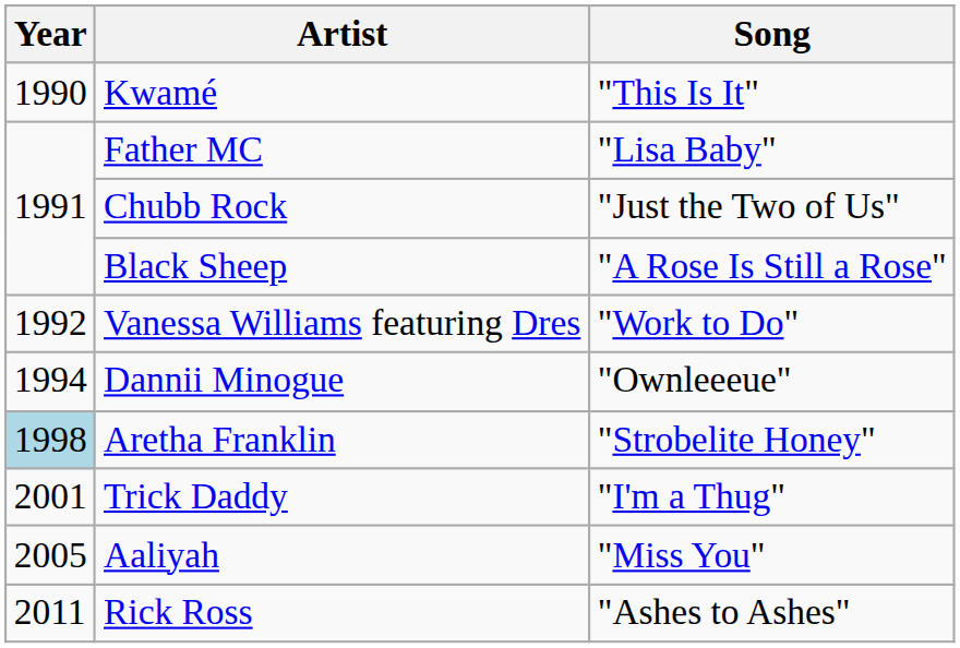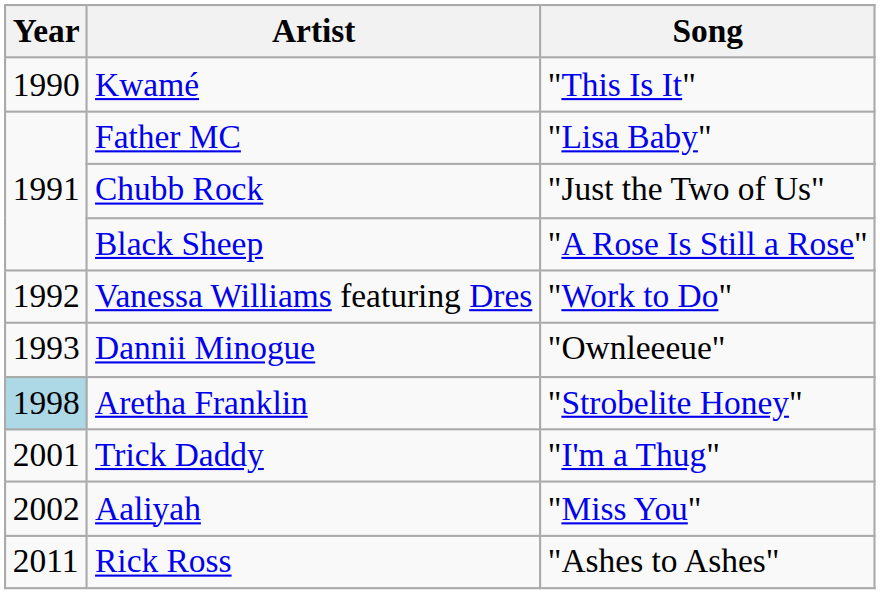 <table class="wikitable sortable">
 <tr>
 <th>Year</th>
 <th>Artist</th>
 <th>Song</th>
 </tr>
 <tr>
 <td>1990</td>
 <td><a href='#'>Kwamé</a></td>
 <td>"<a href='#'>This Is It</a>"</td>
 </tr>
 <tr>
 <td rowspan="3">1991</td>
 <td><a href='#'>Father MC</a></td>
 <td>"<a href='#'>Lisa Baby</a>"</td>
 </tr>
 <tr>
 <td><a href='#'>Chubb Rock</a></td>
 <td>"Just the Two of Us"</td>
 </tr>
 <tr>
 <td><a href='#'>Black Sheep</a></td>
 <td>"<a href='#'>A Rose Is Still a Rose</a>"</td>
 </tr>
 <tr>
 <td>1992</td>
 <td><a href='#'>Vanessa Williams</a> featuring <a href='#'>Dres</a></td>
 <td>"<a href='#'>Work to Do</a>"</td>
 </tr>
 <tr>
-<td>1994</td>
+<td>1993</td>
 <td><a href='#'>Dannii Minogue</a></td>
 <td>"Ownleeeue"</td>
 </tr>
 <tr>
 <td style="background: lightblue;">1998</td>
 <td><a href='#'>Aretha Franklin</a></td>
 <td>"<a href='#'>Strobelite Honey</a>"</td>
 </tr>
 <tr>
 <td>2001</td>
 <td><a href='#'>Trick Daddy</a></td>
 <td>"<a href='#'>I'm a Thug</a>"</td>
 </tr>
 <tr>
-<td>2005</td>
+<td>2002</td>
 <td><a href='#'>Aaliyah</a></td>
 <td>"<a href='#'>Miss You</a>"</td>
 </tr>
 <tr>
 <td>2011</td>
 <td><a href='#'>Rick Ross</a></td>
 <td>"Ashes to Ashes"</td>
 </tr>
 </table>
